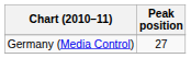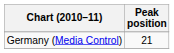 <table class="wikitable sortable">
 <tr>
 <th align="left">Chart (2010–11)</th>
 <th align="left">Peak<br>position</th>
 </tr>
 <tr>
 </tr>
 <tr>
 <td>Germany (<a href='#'>Media Control</a>)</td>
-<td align="center">27</td>
+<td align="center">21</td>
 </tr>
 <tr>
 </tr>
 <tr>
 </tr>
 <tr>
 </tr>
 </table>
